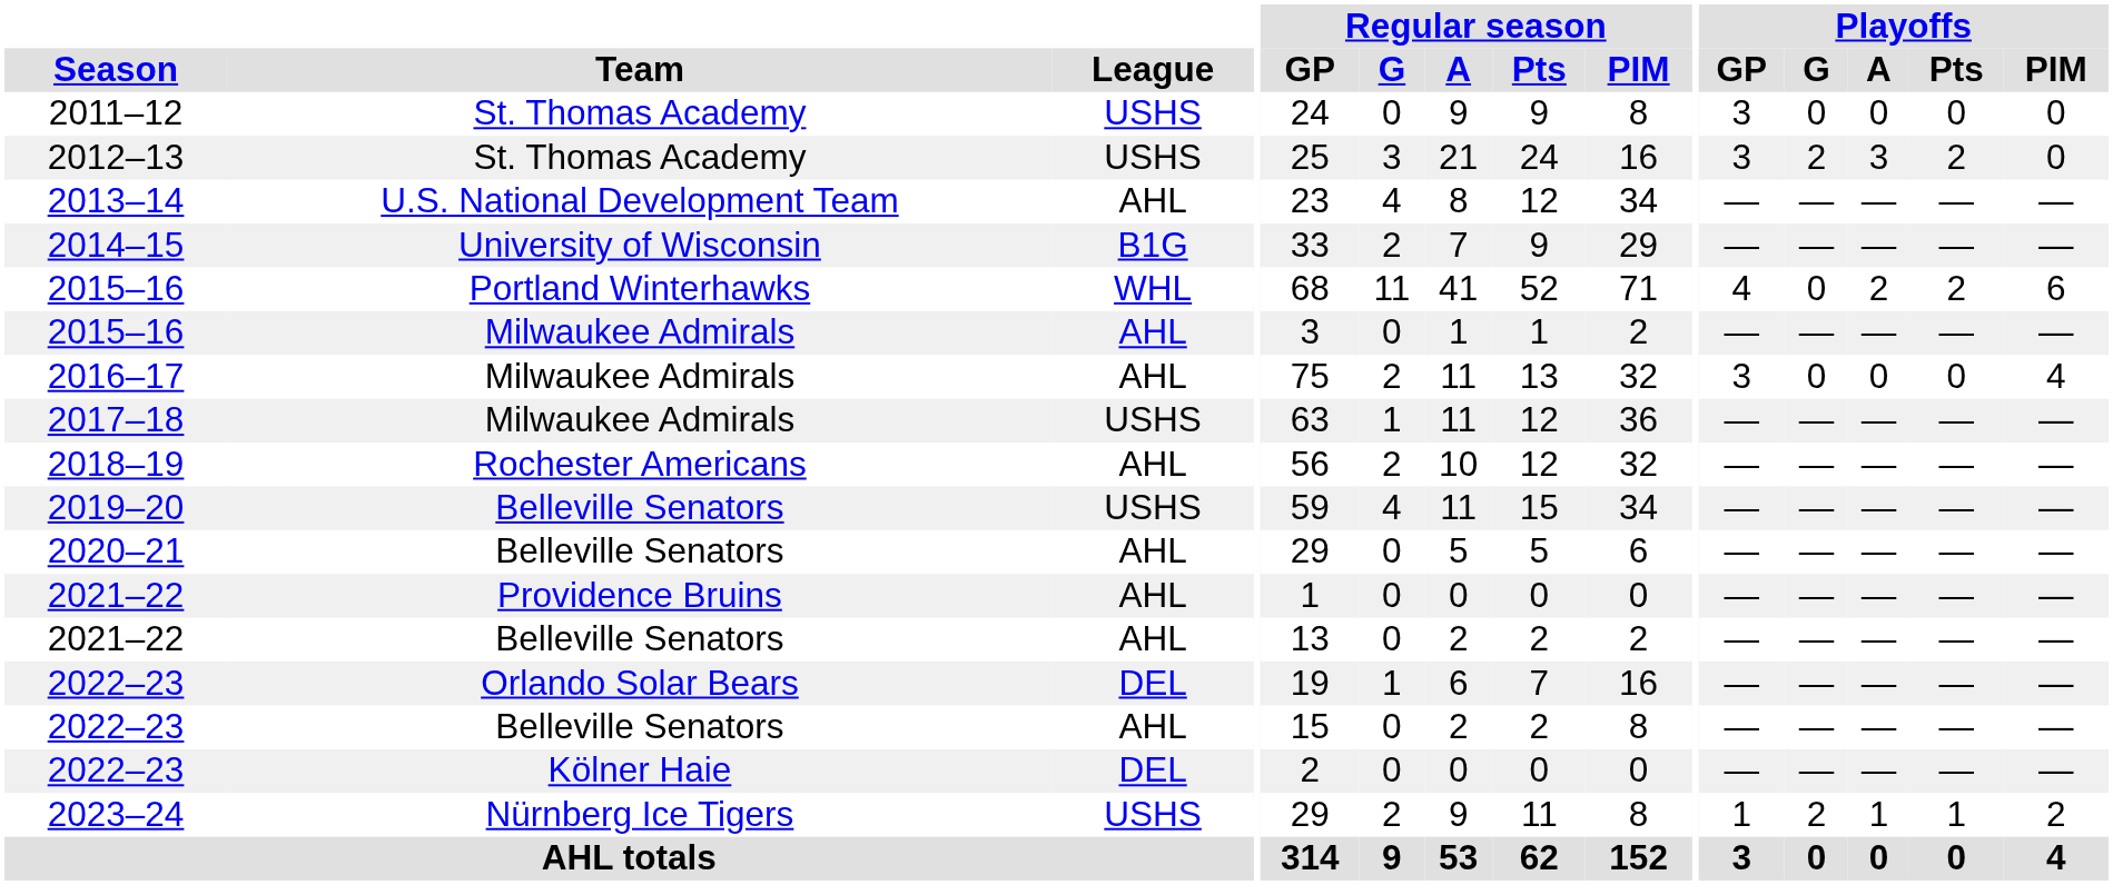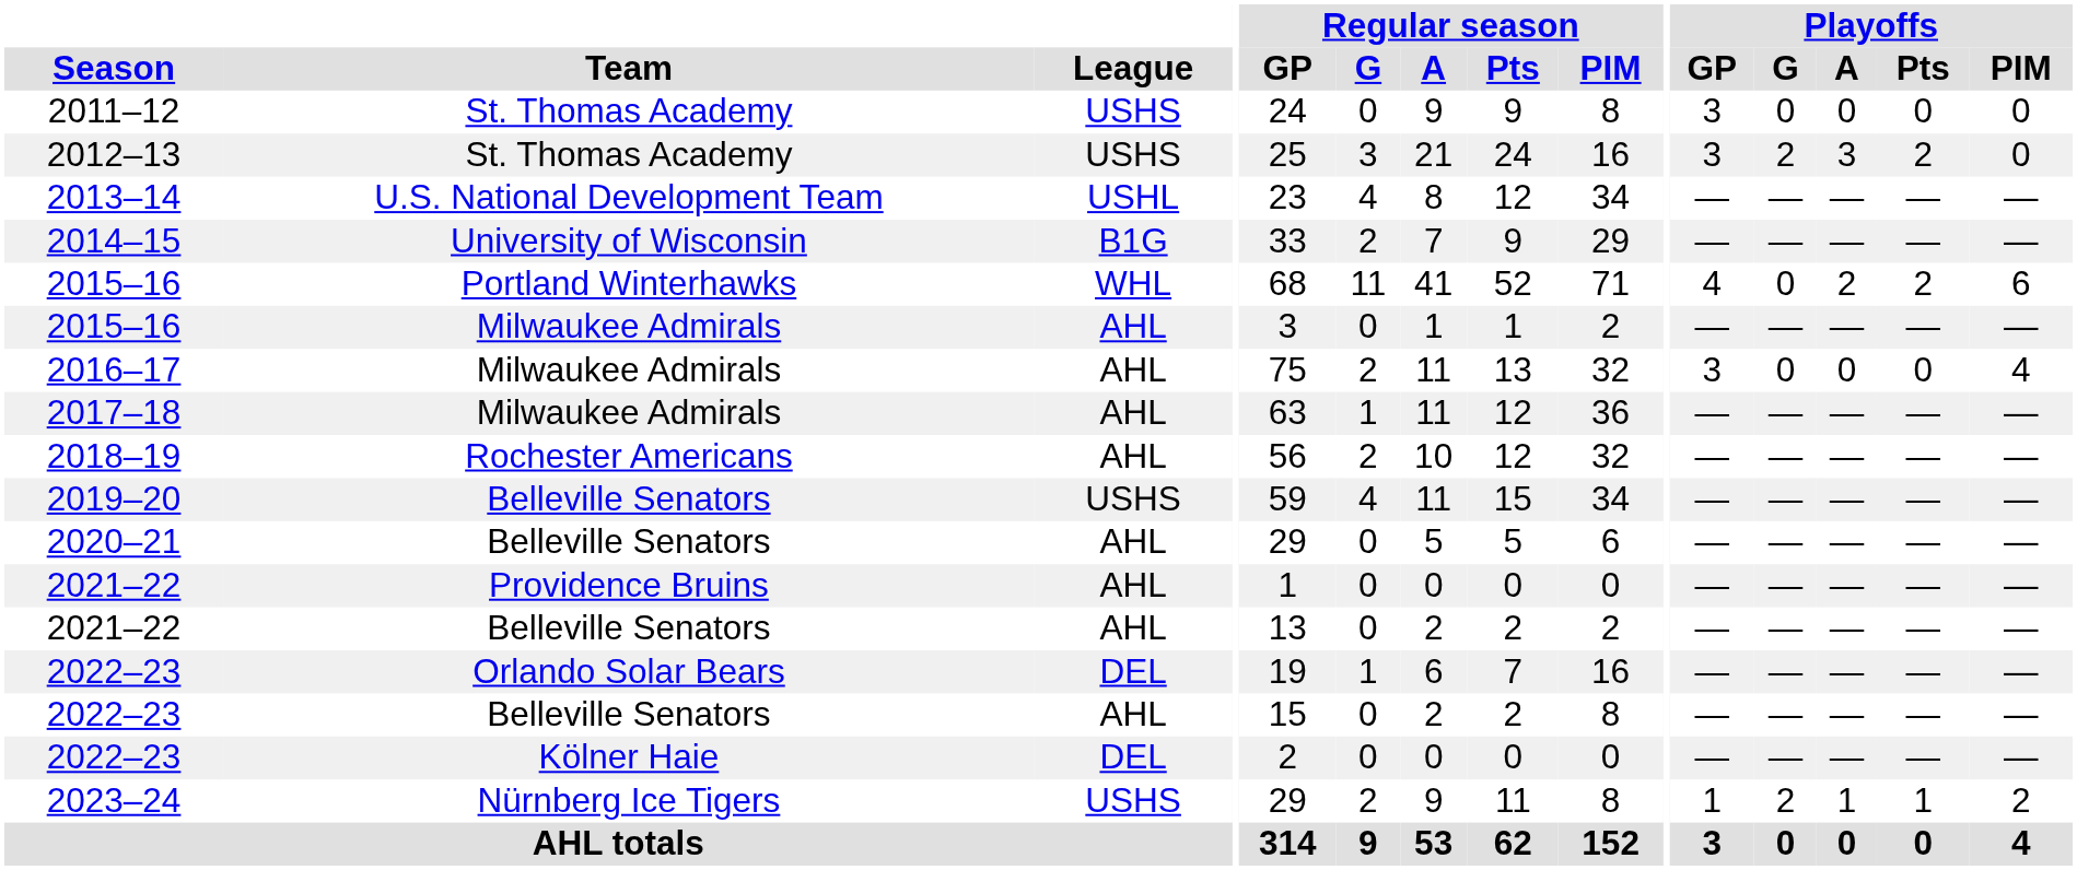 <table border="0" cellpadding="1" cellspacing="0" style="text-align:center; width:60em">
 <tr bgcolor="#e0e0e0">
 <th colspan="3" bgcolor="#ffffff"></th>
 <th rowspan="99" bgcolor="#ffffff"></th>
 <th colspan="5"><a href='#'>Regular season</a></th>
 <th rowspan="99" bgcolor="#ffffff"></th>
 <th colspan="5"><a href='#'>Playoffs</a></th>
 </tr>
 <tr bgcolor="#e0e0e0">
 <th><a href='#'>Season</a></th>
 <th>Team</th>
 <th>League</th>
 <th>GP</th>
 <th><a href='#'>G</a></th>
 <th><a href='#'>A</a></th>
 <th><a href='#'>Pts</a></th>
 <th><a href='#'>PIM</a></th>
 <th>GP</th>
 <th>G</th>
 <th>A</th>
 <th>Pts</th>
 <th>PIM</th>
 </tr>
 <tr>
 <td>2011–12</td>
 <td><a href='#'>St. Thomas Academy</a></td>
 <td><a href='#'>USHS</a></td>
 <td>24</td>
 <td>0</td>
 <td>9</td>
 <td>9</td>
 <td>8</td>
 <td>3</td>
 <td>0</td>
 <td>0</td>
 <td>0</td>
 <td>0</td>
 </tr>
 <tr bgcolor="#f0f0f0">
 <td>2012–13</td>
 <td>St. Thomas Academy</td>
 <td>USHS</td>
 <td>25</td>
 <td>3</td>
 <td>21</td>
 <td>24</td>
 <td>16</td>
 <td>3</td>
 <td>2</td>
 <td>3</td>
 <td>2</td>
 <td>0</td>
 </tr>
 <tr>
 <td><a href='#'>2013–14</a></td>
 <td><a href='#'>U.S. National Development Team</a></td>
-<td>AHL</td>
+<td><a href='#'>USHL</a></td>
 <td>23</td>
 <td>4</td>
 <td>8</td>
 <td>12</td>
 <td>34</td>
 <td>—</td>
 <td>—</td>
 <td>—</td>
 <td>—</td>
 <td>—</td>
 </tr>
 <tr bgcolor="#f0f0f0">
 <td><a href='#'>2014–15</a></td>
 <td><a href='#'>University of Wisconsin</a></td>
 <td><a href='#'>B1G</a></td>
 <td>33</td>
 <td>2</td>
 <td>7</td>
 <td>9</td>
 <td>29</td>
 <td>—</td>
 <td>—</td>
 <td>—</td>
 <td>—</td>
 <td>—</td>
 </tr>
 <tr>
 <td><a href='#'>2015–16</a></td>
 <td><a href='#'>Portland Winterhawks</a></td>
 <td><a href='#'>WHL</a></td>
 <td>68</td>
 <td>11</td>
 <td>41</td>
 <td>52</td>
 <td>71</td>
 <td>4</td>
 <td>0</td>
 <td>2</td>
 <td>2</td>
 <td>6</td>
 </tr>
 <tr bgcolor="#f0f0f0">
 <td><a href='#'>2015–16</a></td>
 <td><a href='#'>Milwaukee Admirals</a></td>
 <td><a href='#'>AHL</a></td>
 <td>3</td>
 <td>0</td>
 <td>1</td>
 <td>1</td>
 <td>2</td>
 <td>—</td>
 <td>—</td>
 <td>—</td>
 <td>—</td>
 <td>—</td>
 </tr>
 <tr>
 <td><a href='#'>2016–17</a></td>
 <td>Milwaukee Admirals</td>
 <td>AHL</td>
 <td>75</td>
 <td>2</td>
 <td>11</td>
 <td>13</td>
 <td>32</td>
 <td>3</td>
 <td>0</td>
 <td>0</td>
 <td>0</td>
 <td>4</td>
 </tr>
 <tr bgcolor="#f0f0f0">
 <td><a href='#'>2017–18</a></td>
 <td>Milwaukee Admirals</td>
-<td>USHS</td>
+<td>AHL</td>
 <td>63</td>
 <td>1</td>
 <td>11</td>
 <td>12</td>
 <td>36</td>
 <td>—</td>
 <td>—</td>
 <td>—</td>
 <td>—</td>
 <td>—</td>
 </tr>
 <tr>
 <td><a href='#'>2018–19</a></td>
 <td><a href='#'>Rochester Americans</a></td>
 <td>AHL</td>
 <td>56</td>
 <td>2</td>
 <td>10</td>
 <td>12</td>
 <td>32</td>
 <td>—</td>
 <td>—</td>
 <td>—</td>
 <td>—</td>
 <td>—</td>
 </tr>
 <tr bgcolor="#f0f0f0">
 <td><a href='#'>2019–20</a></td>
 <td><a href='#'>Belleville Senators</a></td>
 <td>USHS</td>
 <td>59</td>
 <td>4</td>
 <td>11</td>
 <td>15</td>
 <td>34</td>
 <td>—</td>
 <td>—</td>
 <td>—</td>
 <td>—</td>
 <td>—</td>
 </tr>
 <tr>
 <td><a href='#'>2020–21</a></td>
 <td>Belleville Senators</td>
 <td>AHL</td>
 <td>29</td>
 <td>0</td>
 <td>5</td>
 <td>5</td>
 <td>6</td>
 <td>—</td>
 <td>—</td>
 <td>—</td>
 <td>—</td>
 <td>—</td>
 </tr>
 <tr bgcolor="#f0f0f0">
 <td><a href='#'>2021–22</a></td>
 <td><a href='#'>Providence Bruins</a></td>
 <td>AHL</td>
 <td>1</td>
 <td>0</td>
 <td>0</td>
 <td>0</td>
 <td>0</td>
 <td>—</td>
 <td>—</td>
 <td>—</td>
 <td>—</td>
 <td>—</td>
 </tr>
 <tr>
 <td>2021–22</td>
 <td>Belleville Senators</td>
 <td>AHL</td>
 <td>13</td>
 <td>0</td>
 <td>2</td>
 <td>2</td>
 <td>2</td>
 <td>—</td>
 <td>—</td>
 <td>—</td>
 <td>—</td>
 <td>—</td>
 </tr>
 <tr bgcolor="#f0f0f0">
 <td><a href='#'>2022–23</a></td>
 <td><a href='#'>Orlando Solar Bears</a></td>
 <td><a href='#'>DEL</a></td>
 <td>19</td>
 <td>1</td>
 <td>6</td>
 <td>7</td>
 <td>16</td>
 <td>—</td>
 <td>—</td>
 <td>—</td>
 <td>—</td>
 <td>—</td>
 </tr>
 <tr>
 <td><a href='#'>2022–23</a></td>
 <td>Belleville Senators</td>
 <td>AHL</td>
 <td>15</td>
 <td>0</td>
 <td>2</td>
 <td>2</td>
 <td>8</td>
 <td>—</td>
 <td>—</td>
 <td>—</td>
 <td>—</td>
 <td>—</td>
 </tr>
 <tr bgcolor="#f0f0f0">
 <td><a href='#'>2022–23</a></td>
 <td><a href='#'>Kölner Haie</a></td>
 <td><a href='#'>DEL</a></td>
 <td>2</td>
 <td>0</td>
 <td>0</td>
 <td>0</td>
 <td>0</td>
 <td>—</td>
 <td>—</td>
 <td>—</td>
 <td>—</td>
 <td>—</td>
 </tr>
 <tr>
 <td><a href='#'>2023–24</a></td>
 <td><a href='#'>Nürnberg Ice Tigers</a></td>
 <td><a href='#'>USHS</a></td>
 <td>29</td>
 <td>2</td>
 <td>9</td>
 <td>11</td>
 <td>8</td>
 <td>1</td>
 <td>2</td>
 <td>1</td>
 <td>1</td>
 <td>2</td>
 </tr>
 <tr bgcolor="#e0e0e0">
 <th colspan="3">AHL totals</th>
 <th>314</th>
 <th>9</th>
 <th>53</th>
 <th>62</th>
 <th>152</th>
 <th>3</th>
 <th>0</th>
 <th>0</th>
 <th>0</th>
 <th>4</th>
 </tr>
 </table>
